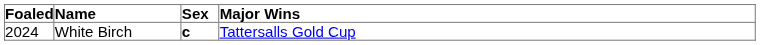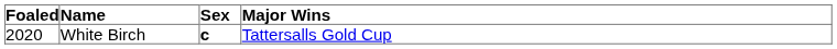 <table cellpadding="0" border="1" style="border-collapse: collapse; font-size:90%">
 <tr>
 <td width="35px"><strong>Foaled</strong></td>
 <td width="120px"><strong>Name</strong></td>
 <td width="35px"><strong>Sex</strong></td>
 <td width="510px"><strong>Major Wins</strong></td>
 </tr>
 <tr>
-<td>2024</td>
+<td>2020</td>
 <td>White Birch</td>
 <td><strong>c</strong></td>
 <td><a href='#'>Tattersalls Gold Cup</a></td>
 </tr>
 </table>
